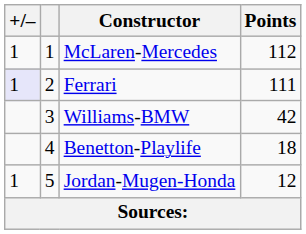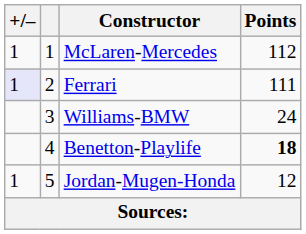 <table class="wikitable" style="font-size: 85%;">
 <tr>
 <th scope="col">+/–</th>
 <th scope="col"></th>
 <th scope="col">Constructor</th>
 <th scope="col">Points</th>
 </tr>
 <tr>
 <td align="left"> 1</td>
 <td align="center">1</td>
 <td> <a href='#'>McLaren</a>-<a href='#'>Mercedes</a></td>
 <td align="right">112</td>
 </tr>
 <tr>
 <td align="left" style="background: lavender;"> 1</td>
 <td align="center">2</td>
 <td> <a href='#'>Ferrari</a></td>
 <td align="right">111</td>
 </tr>
 <tr>
 <td align="left"></td>
 <td align="center">3</td>
 <td> <a href='#'>Williams</a>-<a href='#'>BMW</a></td>
-<td align="right">42</td>
+<td align="right">24</td>
 </tr>
 <tr>
 <td align="left"></td>
 <td align="center">4</td>
 <td> <a href='#'>Benetton</a>-<a href='#'>Playlife</a></td>
-<td align="right">18</td>
+<td align="right"><strong>18</strong></td>
 </tr>
 <tr>
 <td align="left"> 1</td>
 <td align="center">5</td>
 <td> <a href='#'>Jordan</a>-<a href='#'>Mugen-Honda</a></td>
 <td align="right">12</td>
 </tr>
 <tr>
 <th colspan=4>Sources:</th>
 </tr>
 </table>
